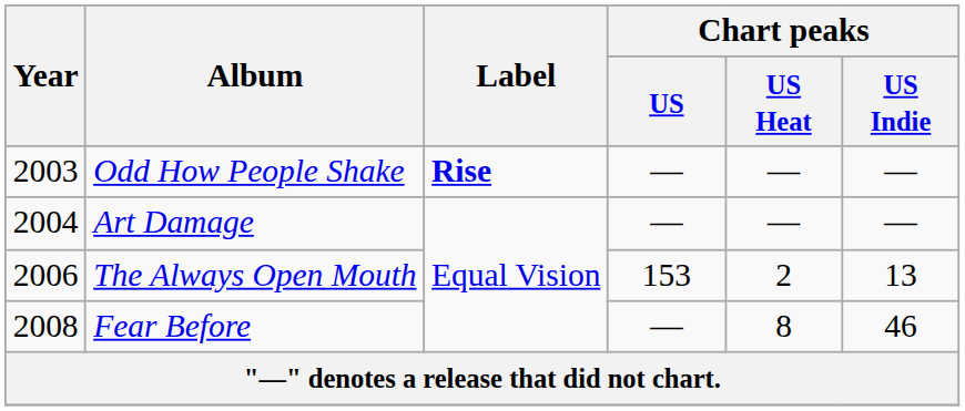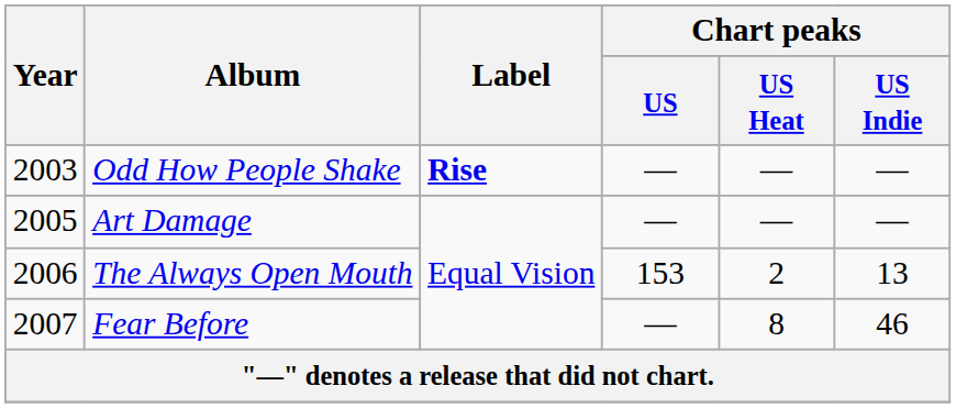 <table class="wikitable">
 <tr>
 <th rowspan="2">Year</th>
 <th rowspan="2">Album</th>
 <th rowspan="2">Label</th>
 <th colspan="3">Chart peaks</th>
 </tr>
 <tr>
 <th width="50"><small><a href='#'>US</a><br></small></th>
 <th width="50"><small><a href='#'>US<br>Heat</a><br></small></th>
 <th width="50"><small><a href='#'>US<br>Indie</a><br></small></th>
 </tr>
 <tr>
 <td>2003</td>
 <td><em><a href='#'>Odd How People Shake</a></em></td>
 <td><strong><a href='#'>Rise</a></strong></td>
 <td align="center">—</td>
 <td align="center">—</td>
 <td align="center">—</td>
 </tr>
 <tr>
-<td>2004</td>
+<td>2005</td>
 <td><em><a href='#'>Art Damage</a></em></td>
 <td rowspan="3"><a href='#'>Equal Vision</a></td>
 <td align="center">—</td>
 <td align="center">—</td>
 <td align="center">—</td>
 </tr>
 <tr>
 <td>2006</td>
 <td><em><a href='#'>The Always Open Mouth</a></em></td>
 <td align="center">153</td>
 <td align="center">2</td>
 <td align="center">13</td>
 </tr>
 <tr>
-<td>2008</td>
+<td>2007</td>
 <td><em><a href='#'>Fear Before</a></em></td>
 <td align="center">—</td>
 <td align="center">8</td>
 <td align="center">46</td>
 </tr>
 <tr>
 <th colspan="10"><small>"—" denotes a release that did not chart.</small></th>
 </tr>
 <tr>
 </tr>
 </table>
